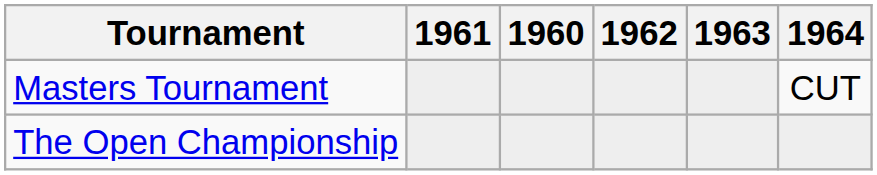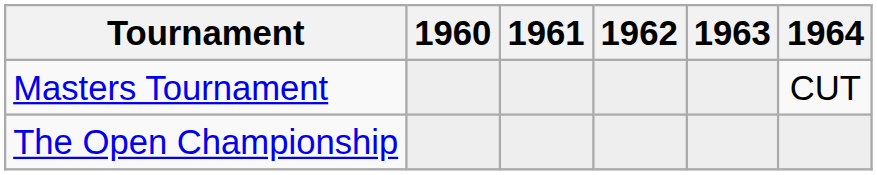 <table class="wikitable" style="font-size:95%;text-align:center;">
 <tr>
 <th>Tournament</th>
+<th>1960</th>
 <th>1961</th>
-<th>1960</th>
 <th>1962</th>
 <th>1963</th>
 <th>1964</th>
 </tr>
 <tr>
 <td align=left><a href='#'>Masters Tournament</a></td>
 <td style="background:#eeeeee;"></td>
 <td style="background:#eeeeee;"></td>
 <td style="background:#eeeeee;"></td>
 <td style="background:#eeeeee;"></td>
 <td>CUT</td>
 </tr>
 <tr>
 <td align=left><a href='#'>The Open Championship</a></td>
 <td style="background:#eeeeee;"></td>
 <td style="background:#eeeeee;"></td>
 <td style="background:#eeeeee;"></td>
 <td style="background:#eeeeee;"></td>
 <td style="background:#eeeeee;"></td>
 </tr>
 </table>
